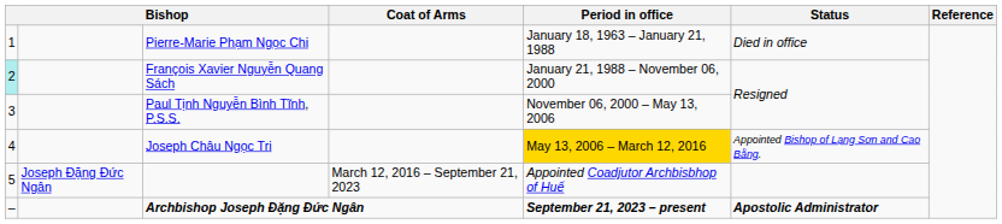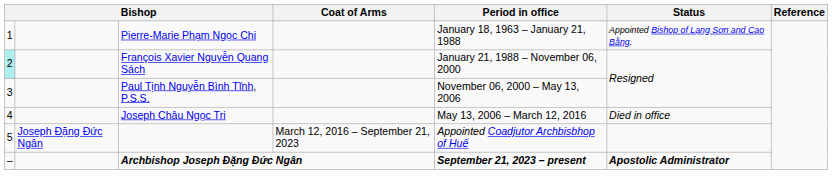 <table class="wikitable">
 <tr>
 <th colspan="3">Bishop</th>
 <th>Coat of Arms</th>
 <th>Period in office</th>
 <th>Status</th>
 <th>Reference</th>
 </tr>
 <tr>
 <td>1</td>
 <td></td>
 <td><a href='#'>Pierre-Marie Phạm Ngọc Chi</a></td>
 <td></td>
 <td>January 18, 1963 – January 21, 1988</td>
-<td><em>Died in office</em></td>
+<td><small><em>Appointed <a href='#'>Bishop of Lạng Sơn and Cao Bằng</a>.</em></small></td>
 <td rowspan=6></td>
 </tr>
 <tr>
 <td style="background: paleturquoise;">2</td>
 <td></td>
 <td><a href='#'>François Xavier Nguyễn Quang Sách</a></td>
 <td></td>
 <td>January 21, 1988 – November 06, 2000</td>
 <td rowspan=2><em>Resigned</em></td>
 </tr>
 <tr>
 <td>3</td>
 <td></td>
 <td><a href='#'>Paul Tịnh Nguyễn Bình Tĩnh</a>, <a href='#'>P.S.S.</a></td>
 <td></td>
 <td>November 06, 2000 – May 13, 2006</td>
 </tr>
 <tr>
 <td>4</td>
 <td></td>
 <td><a href='#'>Joseph Châu Ngọc Tri</a></td>
 <td></td>
-<td style="background: gold;">May 13, 2006 – March 12, 2016</td>
-<td><small><em>Appointed <a href='#'>Bishop of Lạng Sơn and Cao Bằng</a>.</em></small></td>
+<td>May 13, 2006 – March 12, 2016</td>
+<td><em>Died in office</em></td>
 </tr>
 <tr>
 <td>5</td>
 <td><a href='#'>Joseph Ðặng Ðức Ngân</a></td>
 <td></td>
 <td>March 12, 2016 – September 21, 2023</td>
 <td><em>Appointed <a href='#'>Coadjutor Archbisbhop of Huế</a></em></td>
 </tr>
 <tr>
 <td>–</td>
 <td></td>
 <td colspan=2><strong><em>Archbishop Joseph Ðặng Ðức Ngân</em></strong></td>
 <td><strong><em>September 21, 2023 – present</em></strong></td>
 <td><strong><em>Apostolic Administrator</em></strong></td>
 </tr>
 </table>
